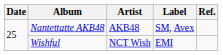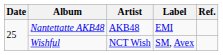 <table class="wikitable">
 <tr>
 <th>Date</th>
 <th>Album</th>
 <th>Artist</th>
 <th>Label</th>
 <th>Ref.</th>
 </tr>
 <tr>
 <td rowspan="2">25</td>
 <td><em><a href='#'>Nantettatte AKB48</a></em></td>
 <td><a href='#'>AKB48</a></td>
-<td><a href='#'>SM</a>, <a href='#'>Avex</a></td>
+<td><a href='#'>EMI</a></td>
 <td></td>
 </tr>
 <tr>
 <td><em><a href='#'>Wishful</a></em></td>
 <td><a href='#'>NCT Wish</a></td>
-<td><a href='#'>EMI</a></td>
+<td><a href='#'>SM</a>, <a href='#'>Avex</a></td>
 <td></td>
 </tr>
 </table>
